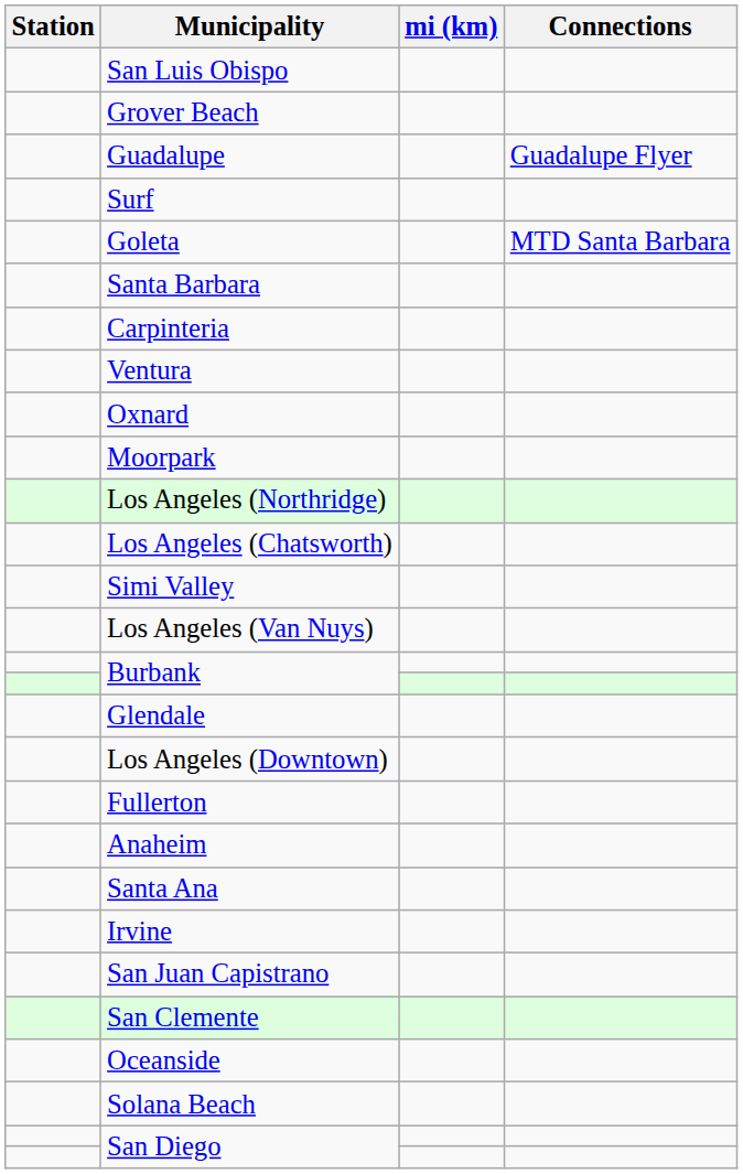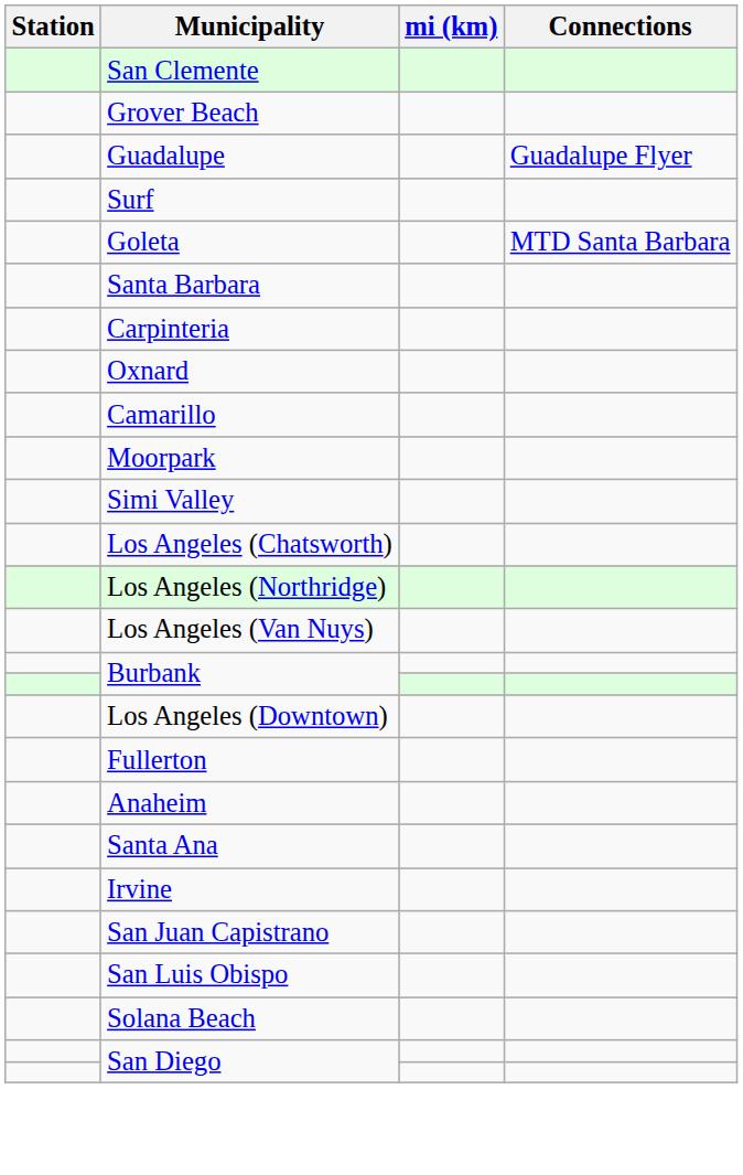 <table class="wikitable sticky-header">
 <tr>
 <th>Station</th>
 <th>Municipality</th>
 <th><a href='#'>mi (km)</a></th>
 <th>Connections</th>
 </tr>
-<tr>
+<tr bgcolor="ddffdd">
 <td></td>
-<td><a href='#'>San Luis Obispo</a></td>
+<td><a href='#'>San Clemente</a></td>
 <td></td>
 <td></td>
 </tr>
 <tr>
 <td></td>
 <td><a href='#'>Grover Beach</a></td>
 <td></td>
 <td></td>
 </tr>
 <tr>
 <td></td>
 <td><a href='#'>Guadalupe</a></td>
 <td></td>
 <td> <a href='#'>Guadalupe Flyer</a></td>
 </tr>
 <tr>
 <td></td>
 <td><a href='#'>Surf</a></td>
 <td></td>
 <td></td>
 </tr>
 <tr>
 <td></td>
 <td><a href='#'>Goleta</a></td>
 <td></td>
 <td> <a href='#'>MTD Santa Barbara</a></td>
 </tr>
 <tr>
 <td></td>
 <td><a href='#'>Santa Barbara</a></td>
 <td></td>
 <td></td>
 </tr>
 <tr>
 <td></td>
 <td><a href='#'>Carpinteria</a></td>
 <td></td>
 <td></td>
 </tr>
 <tr>
 <td></td>
-<td><a href='#'>Ventura</a></td>
+<td><a href='#'>Oxnard</a></td>
 <td></td>
 <td></td>
 </tr>
 <tr>
 <td></td>
-<td><a href='#'>Oxnard</a></td>
+<td><a href='#'>Camarillo</a></td>
 <td></td>
 <td></td>
 </tr>
 <tr>
 <td></td>
 <td><a href='#'>Moorpark</a></td>
 <td></td>
 <td></td>
 </tr>
-<tr bgcolor="ddffdd">
+<tr>
 <td></td>
-<td>Los Angeles (<a href='#'>Northridge</a>)</td>
+<td><a href='#'>Simi Valley</a></td>
 <td></td>
 <td></td>
 </tr>
 <tr>
 <td></td>
 <td><a href='#'>Los Angeles</a> (<a href='#'>Chatsworth</a>)</td>
 <td></td>
 <td></td>
 </tr>
-<tr>
+<tr bgcolor="ddffdd">
 <td></td>
-<td><a href='#'>Simi Valley</a></td>
+<td>Los Angeles (<a href='#'>Northridge</a>)</td>
 <td></td>
 <td></td>
 </tr>
 <tr>
 <td></td>
 <td>Los Angeles (<a href='#'>Van Nuys</a>)</td>
 <td></td>
 <td></td>
 </tr>
 <tr>
 <td></td>
 <td rowspan="2"><a href='#'>Burbank</a></td>
 <td></td>
 <td></td>
 </tr>
 <tr bgcolor="ddffdd">
 <td></td>
-<td></td>
-<td></td>
-</tr>
-<tr>
-<td></td>
-<td><a href='#'>Glendale</a></td>
 <td></td>
 <td></td>
 </tr>
 <tr>
 <td></td>
 <td>Los Angeles (<a href='#'>Downtown</a>)</td>
 <td></td>
 <td></td>
 </tr>
 <tr>
 <td></td>
 <td><a href='#'>Fullerton</a></td>
 <td></td>
 <td></td>
 </tr>
 <tr>
 <td></td>
 <td><a href='#'>Anaheim</a></td>
 <td></td>
 <td></td>
 </tr>
 <tr>
 <td></td>
 <td><a href='#'>Santa Ana</a></td>
 <td></td>
 <td></td>
 </tr>
 <tr>
 <td></td>
 <td><a href='#'>Irvine</a></td>
 <td></td>
 <td></td>
 </tr>
 <tr>
 <td></td>
 <td><a href='#'>San Juan Capistrano</a></td>
 <td></td>
 <td></td>
 </tr>
-<tr bgcolor="ddffdd">
-<td></td>
-<td><a href='#'>San Clemente</a></td>
-<td></td>
-<td></td>
-</tr>
 <tr>
 <td></td>
-<td><a href='#'>Oceanside</a></td>
+<td><a href='#'>San Luis Obispo</a></td>
 <td></td>
 <td></td>
 </tr>
 <tr>
 <td></td>
 <td><a href='#'>Solana Beach</a></td>
 <td></td>
 <td></td>
 </tr>
 <tr>
 <td></td>
 <td rowspan="2"><a href='#'>San Diego</a></td>
 <td></td>
 <td></td>
 </tr>
 <tr>
 <td></td>
 <td></td>
 <td></td>
 </tr>
 </table>
